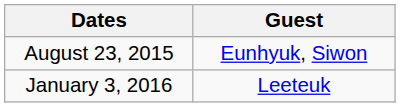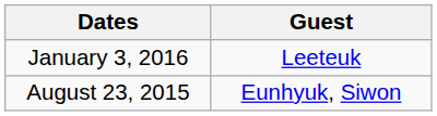 <table class="wikitable" style="text-align:center;">
 <tr>
 <th style="width:140px;">Dates</th>
 <th style="width:150px;">Guest</th>
 </tr>
 <tr>
+<td>January 3, 2016</td>
+<td><a href='#'>Leeteuk</a></td>
+</tr>
+<tr>
 <td>August 23, 2015</td>
 <td><a href='#'>Eunhyuk</a>, <a href='#'>Siwon</a></td>
 </tr>
-<tr>
-<td>January 3, 2016</td>
-<td><a href='#'>Leeteuk</a></td>
-</tr>
 </table>
